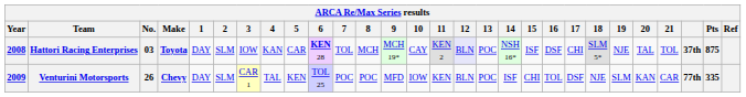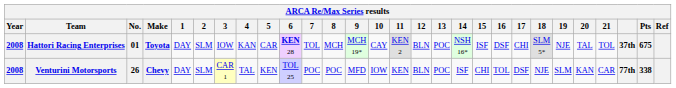 <table class="wikitable" style="text-align:center; font-size:75%">
 <tr>
 <th colspan=45><a href='#'>ARCA Re/Max Series</a> results</th>
 </tr>
 <tr>
 <th>Year</th>
 <th>Team</th>
 <th>No.</th>
 <th>Make</th>
 <th>1</th>
 <th>2</th>
 <th>3</th>
 <th>4</th>
 <th>5</th>
 <th>6</th>
 <th>7</th>
 <th>8</th>
 <th>9</th>
 <th>10</th>
 <th>11</th>
 <th>12</th>
 <th>13</th>
 <th>14</th>
 <th>15</th>
 <th>16</th>
 <th>17</th>
 <th>18</th>
 <th>19</th>
 <th>20</th>
 <th>21</th>
 <th></th>
 <th>Pts</th>
 <th>Ref</th>
 </tr>
 <tr>
 <th><a href='#'>2008</a></th>
 <th><a href='#'>Hattori Racing Enterprises</a></th>
-<th>03</th>
+<th>01</th>
 <th><a href='#'>Toyota</a></th>
 <td><a href='#'>DAY</a></td>
 <td><a href='#'>SLM</a></td>
 <td><a href='#'>IOW</a></td>
 <td><a href='#'>KAN</a></td>
 <td><a href='#'>CAR</a></td>
 <td style="background:#EFCFFF;"><strong><a href='#'>KEN</a></strong><br><small>28</small></td>
 <td><a href='#'>TOL</a></td>
 <td><a href='#'>MCH</a></td>
 <td style="background:#DFFFDF;"><a href='#'>MCH</a><br><small>19*</small></td>
 <td><a href='#'>CAY</a></td>
 <td style="background:#DFDFDF;"><a href='#'>KEN</a><br><small>2</small></td>
-<td style="background: lavender;"><a href='#'>BLN</a></td>
+<td><a href='#'>BLN</a></td>
 <td><a href='#'>POC</a></td>
 <td style="background:#DFFFDF;"><a href='#'>NSH</a><br><small>16*</small></td>
 <td><a href='#'>ISF</a></td>
 <td><a href='#'>DSF</a></td>
 <td><a href='#'>CHI</a></td>
 <td style="background:#DFDFDF;"><a href='#'>SLM</a><br><small>5*</small></td>
 <td><a href='#'>NJE</a></td>
 <td><a href='#'>TAL</a></td>
 <td><a href='#'>TOL</a></td>
 <th>37th</th>
-<th>875</th>
+<th>675</th>
 <th></th>
 </tr>
 <tr>
-<th><a href='#'>2009</a></th>
+<th><a href='#'>2008</a></th>
 <th><a href='#'>Venturini Motorsports</a></th>
 <th>26</th>
 <th><a href='#'>Chevy</a></th>
 <td><a href='#'>DAY</a></td>
 <td><a href='#'>SLM</a></td>
 <td style="background:#FFFFBF;"><a href='#'>CAR</a><br><small>1</small></td>
 <td><a href='#'>TAL</a></td>
 <td><a href='#'>KEN</a></td>
 <td style="background:#CFCFFF;"><a href='#'>TOL</a><br><small>25</small></td>
 <td><a href='#'>POC</a></td>
 <td><a href='#'>POC</a></td>
 <td><a href='#'>MFD</a></td>
 <td><a href='#'>IOW</a></td>
 <td><a href='#'>KEN</a></td>
 <td><a href='#'>BLN</a></td>
 <td><a href='#'>POC</a></td>
 <td><a href='#'>ISF</a></td>
 <td><a href='#'>CHI</a></td>
 <td><a href='#'>TOL</a></td>
 <td><a href='#'>DSF</a></td>
 <td><a href='#'>NJE</a></td>
 <td><a href='#'>SLM</a></td>
 <td><a href='#'>KAN</a></td>
 <td><a href='#'>CAR</a></td>
 <th>77th</th>
-<th>335</th>
+<th>338</th>
 <th></th>
 </tr>
 </table>
